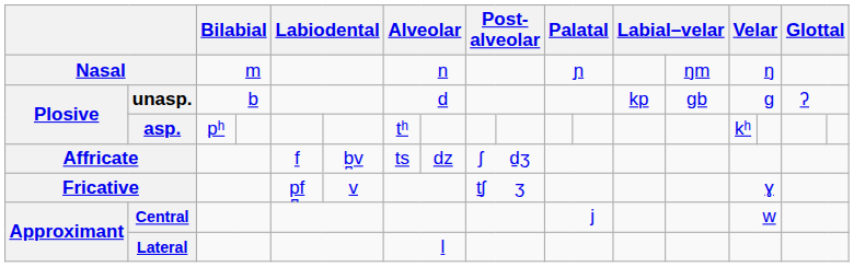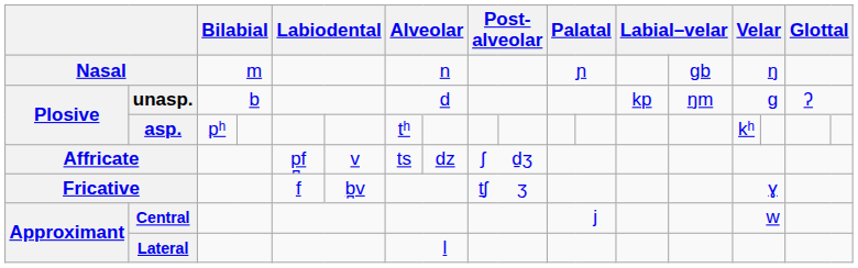 <table class="wikitable" style="text-align: center">
 <tr>
 <th colspan="2"></th>
 <th colspan="2"><a href='#'>Bilabial</a></th>
 <th colspan="2"><a href='#'>Labiodental</a></th>
 <th colspan="2"><a href='#'>Alveolar</a></th>
 <th colspan="2"><a href='#'>Post-</a><br><a href='#'>alveolar</a></th>
 <th colspan="2"><a href='#'>Palatal</a></th>
 <th colspan="2"><a href='#'>Labial–velar</a></th>
 <th colspan="2"><a href='#'>Velar</a></th>
 <th colspan="2"><a href='#'>Glottal</a></th>
 </tr>
 <tr>
 <th colspan="2"><a href='#'>Nasal</a></th>
 <td style="border-right: 0;"></td>
 <td style="border-left: 0;"><a href='#'>m</a></td>
 <td colspan="2"></td>
 <td style="border-right: 0;"></td>
 <td style="border-left: 0;"><a href='#'>n</a></td>
 <td colspan="2"></td>
 <td colspan="2"><a href='#'>ɲ</a></td>
 <td></td>
-<td><a href='#'>ŋm</a></td>
+<td><a href='#'>gb</a></td>
 <td style="border-right: 0;"></td>
 <td style="border-left: 0;"><a href='#'>ŋ</a></td>
 <td colspan="2"></td>
 </tr>
 <tr>
 <th rowspan="2"><a href='#'>Plosive</a></th>
 <th>unasp.</th>
 <td style="border-right: 0;"></td>
 <td style="border-left: 0;"><a href='#'>b</a></td>
 <td colspan="2"></td>
 <td style="border-right: 0;"></td>
 <td style="border-left: 0;"><a href='#'>d</a></td>
 <td style="border-right: 0;"></td>
 <td style="border-left: 0;"></td>
 <td colspan="2"></td>
 <td><a href='#'>kp</a></td>
-<td><a href='#'>gb</a></td>
+<td><a href='#'>ŋm</a></td>
 <td style="border-right: 0;"></td>
 <td style="border-left: 0;"><a href='#'>g</a></td>
 <td style="border-right: 0;"><a href='#'>ʔ</a></td>
 <td style="border-left: 0;"></td>
 </tr>
 <tr>
 <th><a href='#'>asp.</a></th>
 <td><a href='#'>pʰ</a></td>
 <td></td>
 <td></td>
 <td></td>
 <td><a href='#'>tʰ</a></td>
 <td></td>
 <td></td>
 <td></td>
 <td></td>
 <td></td>
 <td></td>
 <td></td>
 <td><a href='#'>kʰ</a></td>
 <td></td>
 <td></td>
 <td></td>
 </tr>
 <tr>
 <th colspan="2"><a href='#'>Affricate</a></th>
 <td style="border-right: 0;"></td>
 <td style="border-left: 0;"></td>
-<td style="border-right: 0;"><a href='#'>f</a></td>
-<td><a href='#'>b̪v</a></td>
+<td><a href='#'>p̪f</a></td>
+<td style="border-left: 0;"><a href='#'>v</a></td>
 <td><a href='#'>ts</a></td>
 <td><a href='#'>dz</a></td>
 <td style="border-right: 0;"><a href='#'>ʃ</a></td>
 <td style="border-left: 0;"><a href='#'>d̠ʒ</a></td>
 <td colspan="2"></td>
 <td></td>
 <td></td>
 <td style="border-right: 0;"></td>
 <td style="border-left: 0;"></td>
 <td colspan="2"></td>
 </tr>
 <tr>
 <th colspan="2"><a href='#'>Fricative</a></th>
 <td colspan="2"></td>
-<td><a href='#'>p̪f</a></td>
-<td style="border-left: 0;"><a href='#'>v</a></td>
+<td style="border-right: 0;"><a href='#'>f</a></td>
+<td><a href='#'>b̪v</a></td>
 <td style="border-right: 0;"></td>
 <td style="border-left: 0;"></td>
 <td style="border-right: 0;"><a href='#'>t̠ʃ</a></td>
 <td style="border-left: 0;"><a href='#'>ʒ</a></td>
 <td colspan="2"></td>
 <td></td>
 <td></td>
 <td style="border-right: 0;"></td>
 <td style="border-left: 0;"><a href='#'>ɣ</a></td>
 <td style="border-right: 0;"></td>
 <td style="border-left: 0;"></td>
 </tr>
 <tr>
 <th rowspan="2"><a href='#'>Approximant</a></th>
 <th><small><a href='#'>Central</a></small></th>
 <td colspan="2"></td>
 <td colspan="2"></td>
 <td colspan="2"></td>
 <td style="border-right: 0;"></td>
 <td style="border-left: 0;"></td>
 <td style="border-right: 0;"></td>
 <td style="border-left: 0;"><a href='#'>j</a></td>
 <td></td>
 <td></td>
 <td style="border-right: 0;"></td>
 <td style="border-left: 0;"><a href='#'>w</a></td>
 <td colspan="2"></td>
 </tr>
 <tr>
 <th><small><a href='#'>Lateral</a></small></th>
 <td colspan="2"></td>
 <td colspan="2"></td>
 <td style="border-right: 0;"></td>
 <td style="border-left: 0;"><a href='#'>l</a></td>
 <td colspan="2"></td>
 <td colspan="2"></td>
 <td></td>
 <td></td>
 <td colspan="2"></td>
 <td colspan="2"></td>
 </tr>
 </table>
